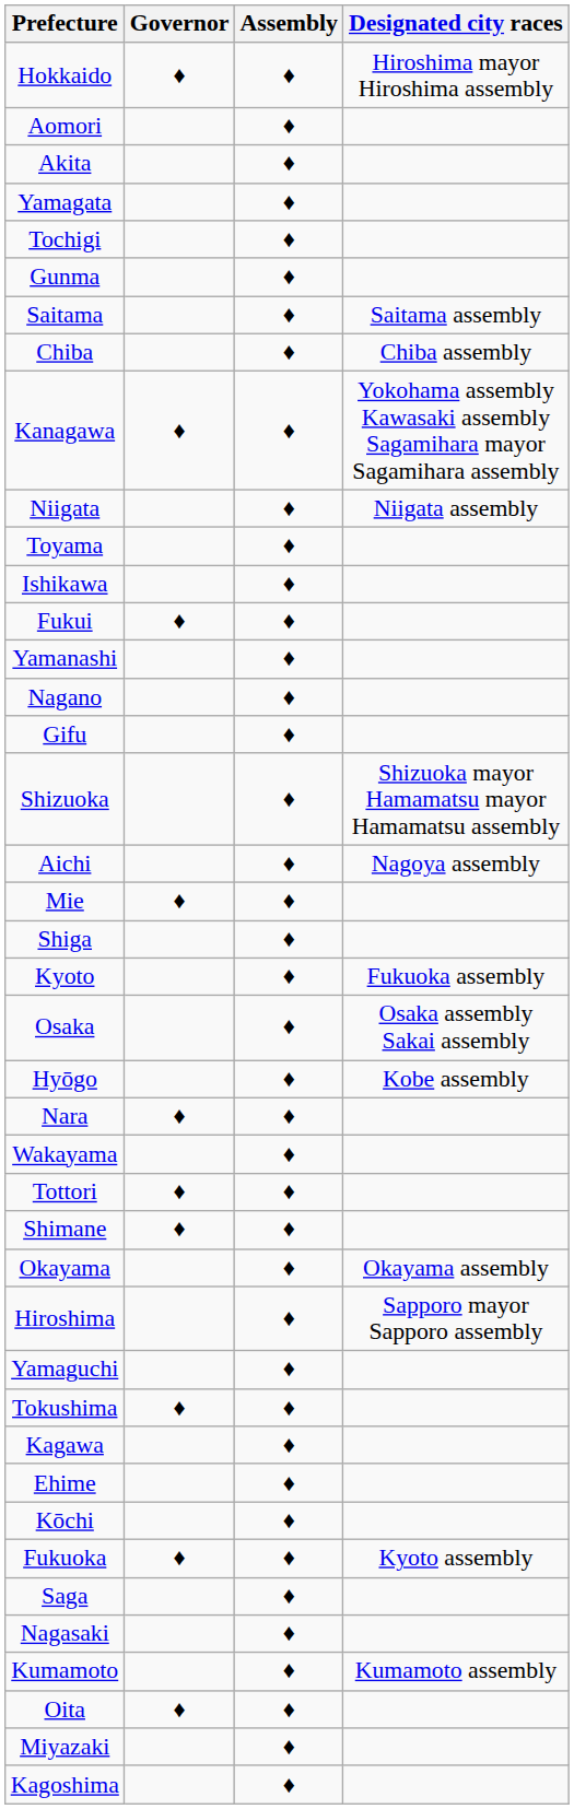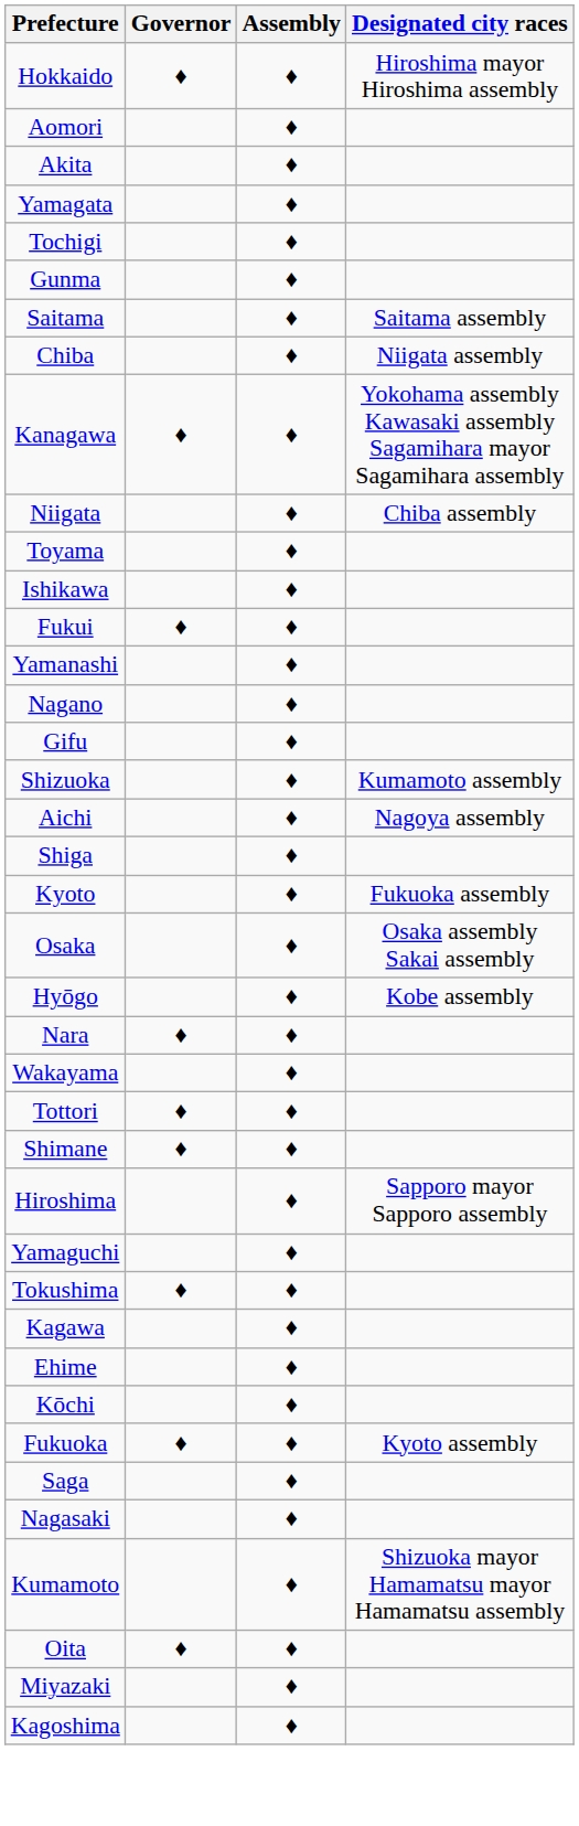 <table class="wikitable" style="text-align:center;">
 <tr>
 <th>Prefecture</th>
 <th>Governor</th>
 <th>Assembly</th>
 <th><a href='#'>Designated city</a> races</th>
 </tr>
 <tr>
 <td><a href='#'>Hokkaido</a></td>
 <td>♦</td>
 <td>♦</td>
 <td><a href='#'>Hiroshima</a> mayor<br>Hiroshima assembly</td>
 </tr>
 <tr>
 <td><a href='#'>Aomori</a></td>
 <td></td>
 <td>♦</td>
 <td></td>
 </tr>
 <tr>
 <td><a href='#'>Akita</a></td>
 <td></td>
 <td>♦</td>
 <td></td>
 </tr>
 <tr>
 <td><a href='#'>Yamagata</a></td>
 <td></td>
 <td>♦</td>
 <td></td>
 </tr>
 <tr>
 <td><a href='#'>Tochigi</a></td>
 <td></td>
 <td>♦</td>
 <td></td>
 </tr>
 <tr>
 <td><a href='#'>Gunma</a></td>
 <td></td>
 <td>♦</td>
 <td></td>
 </tr>
 <tr>
 <td><a href='#'>Saitama</a></td>
 <td></td>
 <td>♦</td>
 <td><a href='#'>Saitama</a> assembly</td>
 </tr>
 <tr>
 <td><a href='#'>Chiba</a></td>
 <td></td>
 <td>♦</td>
-<td><a href='#'>Chiba</a> assembly</td>
+<td><a href='#'>Niigata</a> assembly</td>
 </tr>
 <tr>
 <td><a href='#'>Kanagawa</a></td>
 <td>♦</td>
 <td>♦</td>
 <td><a href='#'>Yokohama</a> assembly<br><a href='#'>Kawasaki</a> assembly<br><a href='#'>Sagamihara</a> mayor<br>Sagamihara assembly</td>
 </tr>
 <tr>
 <td><a href='#'>Niigata</a></td>
 <td></td>
 <td>♦</td>
-<td><a href='#'>Niigata</a> assembly</td>
+<td><a href='#'>Chiba</a> assembly</td>
 </tr>
 <tr>
 <td><a href='#'>Toyama</a></td>
 <td></td>
 <td>♦</td>
 <td></td>
 </tr>
 <tr>
 <td><a href='#'>Ishikawa</a></td>
 <td></td>
 <td>♦</td>
 <td></td>
 </tr>
 <tr>
 <td><a href='#'>Fukui</a></td>
 <td>♦</td>
 <td>♦</td>
 <td></td>
 </tr>
 <tr>
 <td><a href='#'>Yamanashi</a></td>
 <td></td>
 <td>♦</td>
 <td></td>
 </tr>
 <tr>
 <td><a href='#'>Nagano</a></td>
 <td></td>
 <td>♦</td>
 <td></td>
 </tr>
 <tr>
 <td><a href='#'>Gifu</a></td>
 <td></td>
 <td>♦</td>
 <td></td>
 </tr>
 <tr>
 <td><a href='#'>Shizuoka</a></td>
 <td></td>
 <td>♦</td>
-<td><a href='#'>Shizuoka</a> mayor<br><a href='#'>Hamamatsu</a> mayor<br>Hamamatsu assembly</td>
+<td><a href='#'>Kumamoto</a> assembly</td>
 </tr>
 <tr>
 <td><a href='#'>Aichi</a></td>
 <td></td>
 <td>♦</td>
 <td><a href='#'>Nagoya</a> assembly</td>
-</tr>
-<tr>
-<td><a href='#'>Mie</a></td>
-<td>♦</td>
-<td>♦</td>
-<td></td>
 </tr>
 <tr>
 <td><a href='#'>Shiga</a></td>
 <td></td>
 <td>♦</td>
 <td></td>
 </tr>
 <tr>
 <td><a href='#'>Kyoto</a></td>
 <td></td>
 <td>♦</td>
 <td><a href='#'>Fukuoka</a> assembly</td>
 </tr>
 <tr>
 <td><a href='#'>Osaka</a></td>
 <td></td>
 <td>♦</td>
 <td><a href='#'>Osaka</a> assembly<br><a href='#'>Sakai</a> assembly</td>
 </tr>
 <tr>
 <td><a href='#'>Hyōgo</a></td>
 <td></td>
 <td>♦</td>
 <td><a href='#'>Kobe</a> assembly</td>
 </tr>
 <tr>
 <td><a href='#'>Nara</a></td>
 <td>♦</td>
 <td>♦</td>
 <td></td>
 </tr>
 <tr>
 <td><a href='#'>Wakayama</a></td>
 <td></td>
 <td>♦</td>
 <td></td>
 </tr>
 <tr>
 <td><a href='#'>Tottori</a></td>
 <td>♦</td>
 <td>♦</td>
 <td></td>
 </tr>
 <tr>
 <td><a href='#'>Shimane</a></td>
 <td>♦</td>
 <td>♦</td>
 <td></td>
-</tr>
-<tr>
-<td><a href='#'>Okayama</a></td>
-<td></td>
-<td>♦</td>
-<td><a href='#'>Okayama</a> assembly</td>
 </tr>
 <tr>
 <td><a href='#'>Hiroshima</a></td>
 <td></td>
 <td>♦</td>
 <td><a href='#'>Sapporo</a> mayor<br>Sapporo assembly</td>
 </tr>
 <tr>
 <td><a href='#'>Yamaguchi</a></td>
 <td></td>
 <td>♦</td>
 <td></td>
 </tr>
 <tr>
 <td><a href='#'>Tokushima</a></td>
 <td>♦</td>
 <td>♦</td>
 <td></td>
 </tr>
 <tr>
 <td><a href='#'>Kagawa</a></td>
 <td></td>
 <td>♦</td>
 <td></td>
 </tr>
 <tr>
 <td><a href='#'>Ehime</a></td>
 <td></td>
 <td>♦</td>
 <td></td>
 </tr>
 <tr>
 <td><a href='#'>Kōchi</a></td>
 <td></td>
 <td>♦</td>
 <td></td>
 </tr>
 <tr>
 <td><a href='#'>Fukuoka</a></td>
 <td>♦</td>
 <td>♦</td>
 <td><a href='#'>Kyoto</a> assembly</td>
 </tr>
 <tr>
 <td><a href='#'>Saga</a></td>
 <td></td>
 <td>♦</td>
 <td></td>
 </tr>
 <tr>
 <td><a href='#'>Nagasaki</a></td>
 <td></td>
 <td>♦</td>
 <td></td>
 </tr>
 <tr>
 <td><a href='#'>Kumamoto</a></td>
 <td></td>
 <td>♦</td>
-<td><a href='#'>Kumamoto</a> assembly</td>
+<td><a href='#'>Shizuoka</a> mayor<br><a href='#'>Hamamatsu</a> mayor<br>Hamamatsu assembly</td>
 </tr>
 <tr>
 <td><a href='#'>Oita</a></td>
 <td>♦</td>
 <td>♦</td>
 <td></td>
 </tr>
 <tr>
 <td><a href='#'>Miyazaki</a></td>
 <td></td>
 <td>♦</td>
 <td></td>
 </tr>
 <tr>
 <td><a href='#'>Kagoshima</a></td>
 <td></td>
 <td>♦</td>
 <td></td>
 </tr>
 </table>
